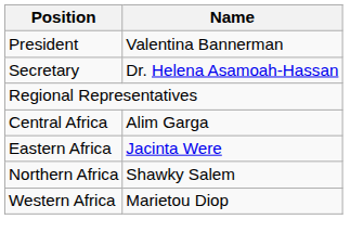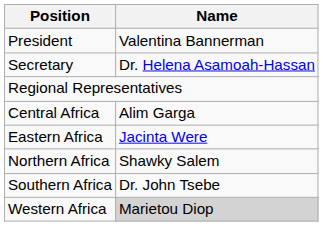 <table class="wikitable">
 <tr>
 <th>Position</th>
 <th>Name</th>
 </tr>
 <tr>
 <td>President</td>
 <td>Valentina Bannerman</td>
 </tr>
 <tr>
 <td>Secretary</td>
 <td>Dr. <a href='#'>Helena Asamoah-Hassan</a></td>
 </tr>
 <tr>
 <td colspan="2">Regional Representatives</td>
 </tr>
 <tr>
 <td>Central Africa</td>
 <td>Alim Garga</td>
 </tr>
 <tr>
 <td>Eastern Africa</td>
 <td><a href='#'>Jacinta Were</a></td>
 </tr>
 <tr>
 <td>Northern Africa</td>
 <td>Shawky Salem</td>
 </tr>
 <tr>
+<td>Southern Africa</td>
+<td>Dr. John Tsebe</td>
+</tr>
+<tr>
 <td>Western Africa</td>
-<td>Marietou Diop</td>
+<td style="background: lightgrey;">Marietou Diop</td>
 </tr>
 </table>
